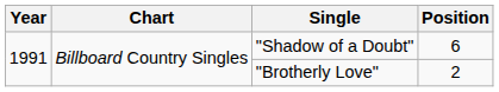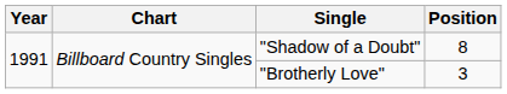 <table class="wikitable">
 <tr>
 <th>Year</th>
 <th>Chart</th>
 <th>Single</th>
 <th>Position</th>
 </tr>
 <tr>
 <td rowspan="2">1991</td>
 <td rowspan="2"><em>Billboard</em> Country Singles</td>
 <td>"Shadow of a Doubt"</td>
-<td align=center>6</td>
+<td align=center>8</td>
 </tr>
 <tr>
 <td>"Brotherly Love"</td>
-<td align=center>2</td>
+<td align=center>3</td>
 </tr>
 </table>
